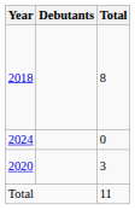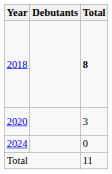 <table class="wikitable">
 <tr>
 <th>Year</th>
 <th>Debutants</th>
 <th>Total</th>
 </tr>
 <tr>
 <td><a href='#'>2018</a></td>
 <td> <br>  <br>  <br>  <br>  <br>  <br>  <br> </td>
-<td>8</td>
+<td><strong>8</strong></td>
+</tr>
+<tr>
+<td><a href='#'>2020</a></td>
+<td> <br>  <br> </td>
+<td>3</td>
 </tr>
 <tr>
 <td><a href='#'>2024</a></td>
 <td></td>
 <td>0</td>
 </tr>
 <tr>
-<td><a href='#'>2020</a></td>
-<td> <br>  <br> </td>
-<td>3</td>
-</tr>
-<tr>
 <td colspan=2>Total</td>
 <td>11</td>
 </tr>
 </table>
